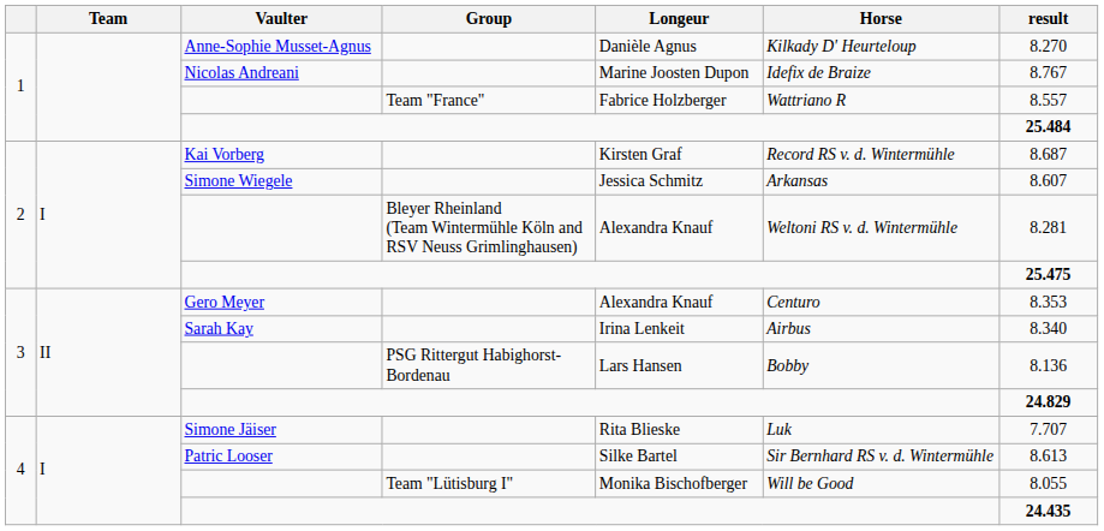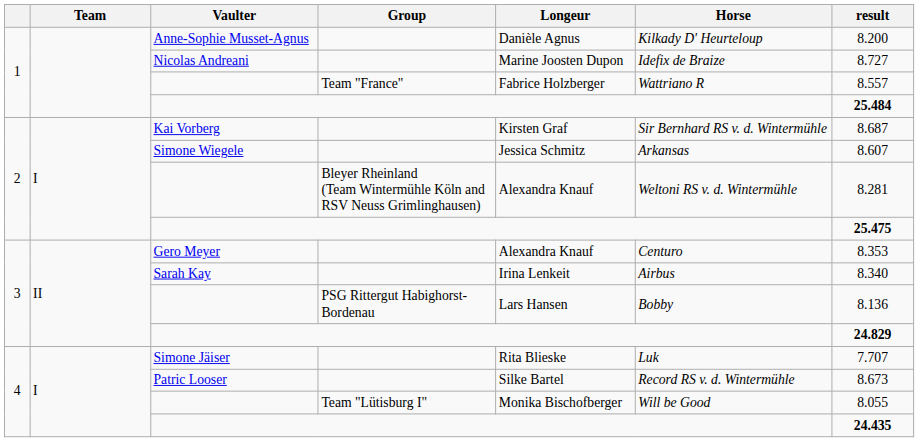 <table class="wikitable" style="font-size: 90%">
 <tr>
 <th width=20></th>
 <th width=120>Team</th>
 <th width=170>Vaulter</th>
 <th width=180>Group</th>
 <th width=140>Longeur</th>
 <th width=200>Horse</th>
 <th width=80>result</th>
 </tr>
 <tr>
 <td rowspan="4" style="text-align:center;">1</td>
 <td rowspan=4></td>
 <td><a href='#'>Anne-Sophie Musset-Agnus</a></td>
 <td></td>
 <td>Danièle Agnus</td>
 <td><em>Kilkady D' Heurteloup</em></td>
-<td align=center>8.270</td>
+<td align=center>8.200</td>
 </tr>
 <tr>
 <td><a href='#'>Nicolas Andreani</a></td>
 <td></td>
 <td>Marine Joosten Dupon</td>
 <td><em>Idefix de Braize</em></td>
-<td align=center>8.767</td>
+<td align=center>8.727</td>
 </tr>
 <tr>
 <td></td>
 <td>Team "France"</td>
 <td>Fabrice Holzberger</td>
 <td><em>Wattriano R</em></td>
 <td align=center>8.557</td>
 </tr>
 <tr>
 <td colspan=4></td>
 <td align=center><strong>25.484</strong></td>
 </tr>
 <tr>
 <td rowspan="4" style="text-align:center;">2</td>
 <td rowspan=4> I</td>
 <td><a href='#'>Kai Vorberg</a></td>
 <td></td>
 <td>Kirsten Graf</td>
-<td><em>Record RS v. d. Wintermühle</em></td>
+<td><em>Sir Bernhard RS v. d. Wintermühle</em></td>
 <td align=center>8.687</td>
 </tr>
 <tr>
 <td><a href='#'>Simone Wiegele</a></td>
 <td></td>
 <td>Jessica Schmitz</td>
 <td><em>Arkansas</em></td>
 <td align=center>8.607</td>
 </tr>
 <tr>
 <td></td>
 <td>Bleyer Rheinland<br>(Team Wintermühle Köln and RSV Neuss Grimlinghausen)</td>
 <td>Alexandra Knauf</td>
 <td><em>Weltoni RS v. d. Wintermühle</em></td>
 <td align=center>8.281</td>
 </tr>
 <tr>
 <td colspan=4></td>
 <td align=center><strong>25.475</strong></td>
 </tr>
 <tr>
 <td rowspan="4" style="text-align:center;">3</td>
 <td rowspan=4> II</td>
 <td><a href='#'>Gero Meyer</a></td>
 <td></td>
 <td>Alexandra Knauf</td>
 <td><em>Centuro</em></td>
 <td align=center>8.353</td>
 </tr>
 <tr>
 <td><a href='#'>Sarah Kay</a></td>
 <td></td>
 <td>Irina Lenkeit</td>
 <td><em>Airbus</em></td>
 <td align=center>8.340</td>
 </tr>
 <tr>
 <td></td>
 <td>PSG Rittergut Habighorst-Bordenau</td>
 <td>Lars Hansen</td>
 <td><em>Bobby</em></td>
 <td align=center>8.136</td>
 </tr>
 <tr>
 <td colspan=4></td>
 <td align=center><strong>24.829</strong></td>
 </tr>
 <tr>
 <td rowspan="4" style="text-align:center;">4</td>
 <td rowspan=4> I</td>
 <td><a href='#'>Simone Jäiser</a></td>
 <td></td>
 <td>Rita Blieske</td>
 <td><em>Luk</em></td>
 <td align=center>7.707</td>
 </tr>
 <tr>
 <td><a href='#'>Patric Looser</a></td>
 <td></td>
 <td>Silke Bartel</td>
-<td><em>Sir Bernhard RS v. d. Wintermühle</em></td>
-<td align=center>8.613</td>
+<td><em>Record RS v. d. Wintermühle</em></td>
+<td align=center>8.673</td>
 </tr>
 <tr>
 <td></td>
 <td>Team "Lütisburg I"</td>
 <td>Monika Bischofberger</td>
 <td><em>Will be Good</em></td>
 <td align=center>8.055</td>
 </tr>
 <tr>
 <td colspan=4></td>
 <td align=center><strong>24.435</strong></td>
 </tr>
 </table>
